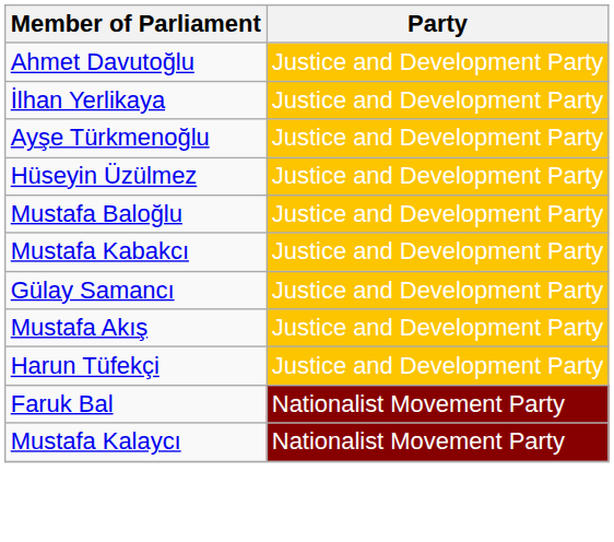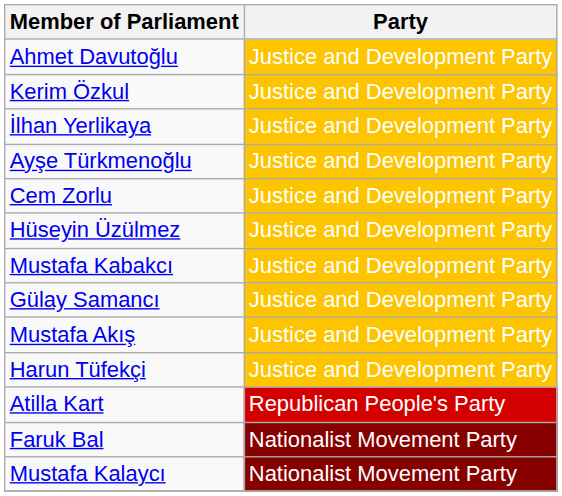 <table class="wikitable">
 <tr>
 <th>Member of Parliament</th>
 <th>Party</th>
 </tr>
 <tr>
 <td><a href='#'>Ahmet Davutoğlu</a></td>
+<td style="background:#FDC400; color:white">Justice and Development Party</td>
+</tr>
+<tr>
+<td><a href='#'>Kerim Özkul</a></td>
 <td style="background:#FDC400; color:white">Justice and Development Party</td>
 </tr>
 <tr>
 <td><a href='#'>İlhan Yerlikaya</a></td>
 <td style="background:#FDC400; color:white">Justice and Development Party</td>
 </tr>
 <tr>
 <td><a href='#'>Ayşe Türkmenoğlu</a></td>
 <td style="background:#FDC400; color:white">Justice and Development Party</td>
 </tr>
 <tr>
-<td><a href='#'>Hüseyin Üzülmez</a></td>
+<td><a href='#'>Cem Zorlu</a></td>
 <td style="background:#FDC400; color:white">Justice and Development Party</td>
 </tr>
 <tr>
-<td><a href='#'>Mustafa Baloğlu</a></td>
+<td><a href='#'>Hüseyin Üzülmez</a></td>
 <td style="background:#FDC400; color:white">Justice and Development Party</td>
 </tr>
 <tr>
 <td><a href='#'>Mustafa Kabakcı</a></td>
 <td style="background:#FDC400; color:white">Justice and Development Party</td>
 </tr>
 <tr>
 <td><a href='#'>Gülay Samancı</a></td>
 <td style="background:#FDC400; color:white">Justice and Development Party</td>
 </tr>
 <tr>
 <td><a href='#'>Mustafa Akış</a></td>
 <td style="background:#FDC400; color:white">Justice and Development Party</td>
 </tr>
 <tr>
 <td><a href='#'>Harun Tüfekçi</a></td>
 <td style="background:#FDC400; color:white">Justice and Development Party</td>
 </tr>
 <tr>
+<td><a href='#'>Atilla Kart</a></td>
+<td style="background:#D40000; color:white">Republican People's Party</td>
+</tr>
+<tr>
 <td><a href='#'>Faruk Bal</a></td>
 <td style="background:#870000; color:white">Nationalist Movement Party</td>
 </tr>
 <tr>
 <td><a href='#'>Mustafa Kalaycı</a></td>
 <td style="background:#870000; color:white">Nationalist Movement Party</td>
 </tr>
 <tr>
 </tr>
 </table>
